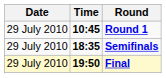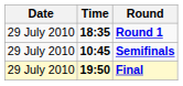 <table class="wikitable">
 <tr>
 <th>Date</th>
 <th>Time</th>
 <th>Round</th>
 </tr>
 <tr>
 <td>29 July 2010</td>
-<td><strong>10:45</strong></td>
+<td><strong>18:35</strong></td>
 <td><strong><a href='#'>Round 1</a></strong></td>
 </tr>
 <tr>
 <td>29 July 2010</td>
-<td><strong>18:35</strong></td>
+<td><strong>10:45</strong></td>
 <td><strong><a href='#'>Semifinals</a></strong></td>
 </tr>
 <tr style=background:lemonchiffon>
 <td>29 July 2010</td>
 <td><strong>19:50</strong></td>
 <td><strong><a href='#'>Final</a></strong></td>
 </tr>
 </table>
